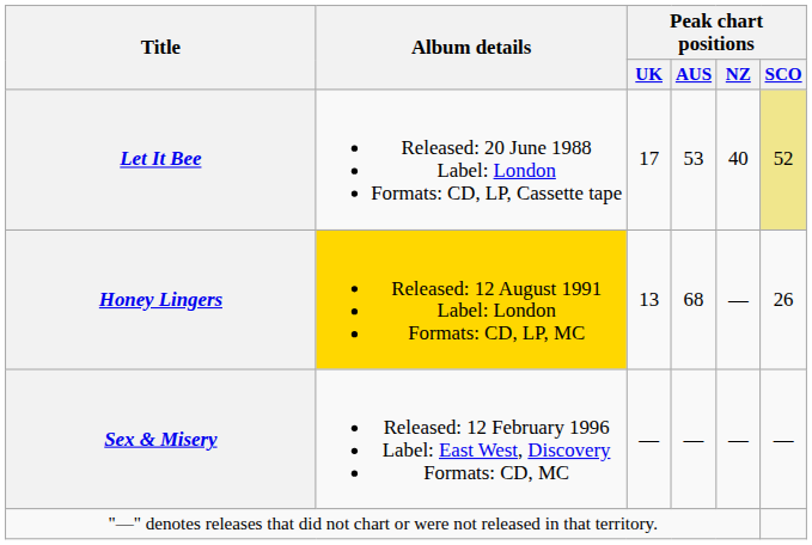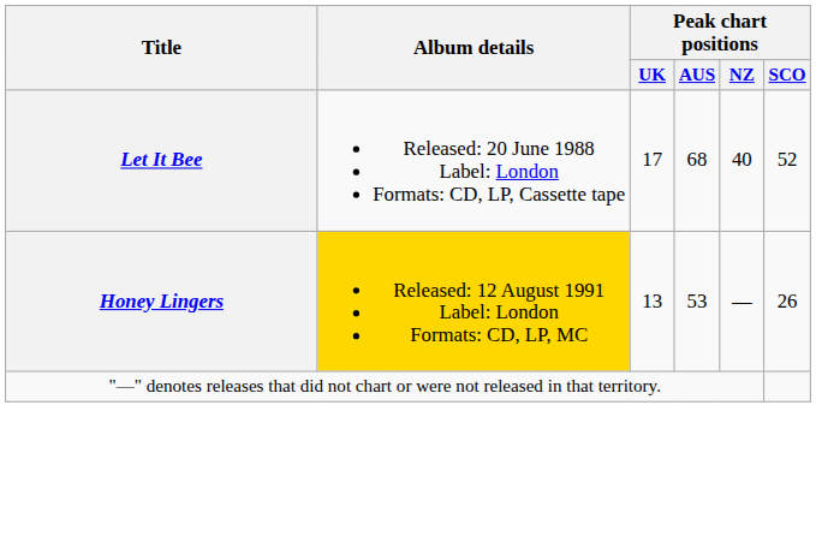 <table class="wikitable plainrowheaders" style="text-align:center;">
 <tr>
 <th rowspan="2" scope="col" style="width:15em;">Title</th>
 <th rowspan="2" scope="col" style="width:15em;">Album details</th>
 <th colspan="4">Peak chart positions</th>
 </tr>
 <tr>
 <th scope="col" style="width:2em;font-size:90%;"><a href='#'>UK</a><br></th>
 <th scope="col" style="width:2em;font-size:90%;"><a href='#'>AUS</a><br></th>
 <th scope="col" style="width:2em;font-size:90%;"><a href='#'>NZ</a><br></th>
 <th scope="col" style="width:2em;font-size:90%;"><a href='#'>SCO</a><br></th>
 </tr>
 <tr>
 <th scope="row"><em><a href='#'>Let It Bee</a></em></th>
 <td><br><ul><li>Released: 20 June 1988</li><li>Label: <a href='#'>London</a></li><li>Formats: CD, LP, Cassette tape</li></ul></td>
 <td>17</td>
-<td>53</td>
+<td>68</td>
 <td>40</td>
-<td style="background: khaki;">52</td>
+<td>52</td>
 </tr>
 <tr>
 <th scope="row"><em><a href='#'>Honey Lingers</a></em></th>
 <td style="background: gold;"><br><ul><li>Released: 12 August 1991</li><li>Label: London</li><li>Formats: CD, LP, MC</li></ul></td>
 <td>13</td>
-<td>68</td>
+<td>53</td>
 <td>—</td>
 <td>26</td>
-</tr>
-<tr>
-<th scope="row"><em><a href='#'>Sex & Misery</a></em></th>
-<td><br><ul><li>Released: 12 February 1996</li><li>Label: <a href='#'>East West</a>, <a href='#'>Discovery</a></li><li>Formats: CD, MC</li></ul></td>
-<td>—</td>
-<td>—</td>
-<td>—</td>
-<td>—</td>
 </tr>
 <tr>
 <td colspan="5" style="font-size:90%">"—" denotes releases that did not chart or were not released in that territory.</td>
 </tr>
 </table>
